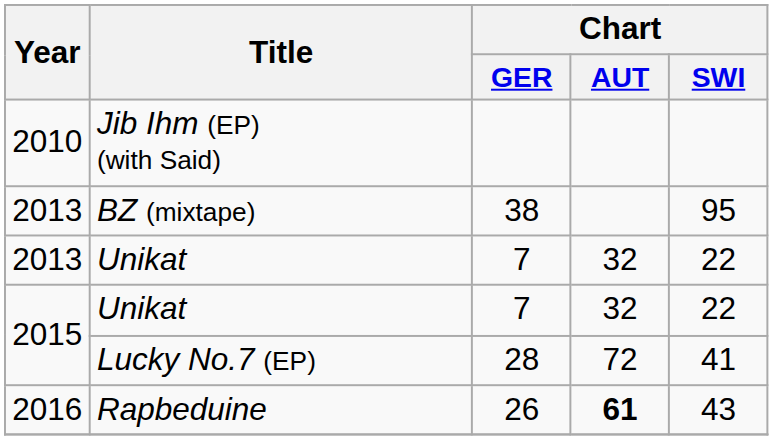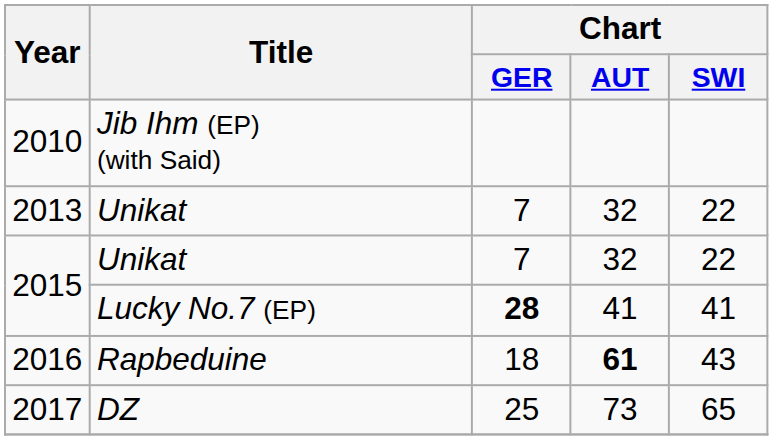 <table class="wikitable">
 <tr>
 <th width="28" rowspan="2">Year</th>
 <th width="187" rowspan="2">Title</th>
 <th colspan="3">Chart</th>
 </tr>
 <tr>
 <th scope="col" style="width:3em;font-size:90%;"><a href='#'>GER</a><br></th>
 <th scope="col" style="width:3em;font-size:90%;"><a href='#'>AUT</a><br></th>
 <th scope="col" style="width:3em;font-size:90%;"><a href='#'>SWI</a><br></th>
 </tr>
 <tr>
 <td>2010</td>
 <td><em>Jib Ihm</em> <small>(EP)</small><br><small>(with Said)</small></td>
 <td align="center"></td>
 <td align="center"></td>
 <td align="center"></td>
 </tr>
 <tr>
 <td>2013</td>
-<td><em>BZ</em> <small>(mixtape)</small></td>
-<td align="center">38</td>
-<td align="center"></td>
-<td align="center">95</td>
-</tr>
-<tr>
-<td>2013</td>
 <td><em>Unikat</em></td>
 <td align="center">7</td>
 <td align="center">32</td>
 <td align="center">22</td>
 </tr>
 <tr>
 <td rowspan=2>2015</td>
 <td><em>Unikat</em></td>
 <td align="center">7</td>
 <td align="center">32</td>
 <td align="center">22</td>
 </tr>
 <tr>
 <td><em>Lucky No.7</em> <small>(EP)</small></td>
-<td align="center">28</td>
-<td align="center">72</td>
+<td align="center"><strong>28</strong></td>
+<td align="center">41</td>
 <td align="center">41</td>
 </tr>
 <tr>
 <td>2016</td>
 <td><em>Rapbeduine</em></td>
-<td align="center">26</td>
+<td align="center">18</td>
 <td align="center"><strong>61</strong></td>
 <td align="center">43</td>
 </tr>
 <tr>
+<td>2017</td>
+<td><em>DZ</em></td>
+<td align="center">25</td>
+<td align="center">73</td>
+<td align="center">65</td>
+</tr>
+<tr>
 </tr>
 </table>
